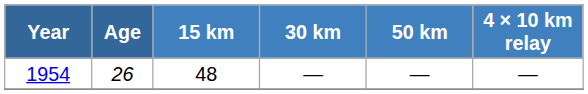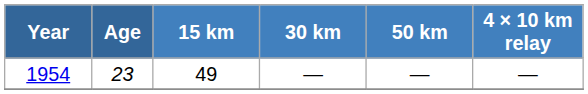 <table class="wikitable" style="font-size:95%; text-align:center; border:grey solid 1px; border-collapse:collapse; background:#ffffff;">
 <tr>
 <th style="background-color:#369; color:white; width:60px;"> Year </th>
 <th style="background-color:#369; color:white; width:40px;"> Age </th>
 <th style="background-color:#4180be; color:white; width:75px;"> 15 km </th>
 <th style="background-color:#4180be; color:white; width:75px;"> 30 km </th>
 <th style="background-color:#4180be; color:white; width:75px;"> 50 km </th>
 <th style="background-color:#4180be; color:white; width:75px;"> 4 × 10 km <br> relay </th>
 </tr>
 <tr>
 <td><a href='#'>1954</a></td>
-<td><em>26</em></td>
-<td>48</td>
+<td><em>23</em></td>
+<td>49</td>
 <td>—</td>
 <td>—</td>
 <td>—</td>
 </tr>
 <tr>
 </tr>
 </table>
